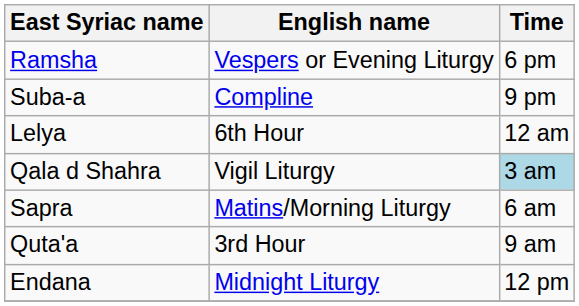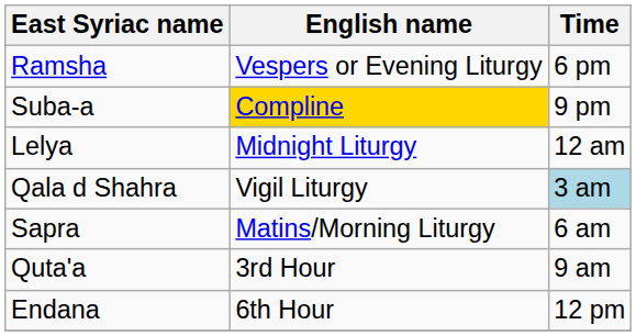 <table class="wikitable">
 <tr>
 <th>East Syriac name</th>
 <th>English name</th>
 <th>Time</th>
 </tr>
 <tr>
 <td><a href='#'>Ramsha</a></td>
 <td><a href='#'>Vespers</a> or Evening Liturgy</td>
 <td>6 pm</td>
 </tr>
 <tr>
 <td>Suba-a</td>
-<td><a href='#'>Compline</a></td>
+<td style="background: gold;"><a href='#'>Compline</a></td>
 <td>9 pm</td>
 </tr>
 <tr>
 <td>Lelya</td>
-<td>6th Hour</td>
+<td><a href='#'>Midnight Liturgy</a></td>
 <td>12 am</td>
 </tr>
 <tr>
 <td>Qala d Shahra</td>
 <td>Vigil Liturgy</td>
 <td style="background: lightblue;">3 am</td>
 </tr>
 <tr>
 <td>Sapra</td>
 <td><a href='#'>Matins</a>/Morning Liturgy</td>
 <td>6 am</td>
 </tr>
 <tr>
 <td>Quta'a</td>
 <td>3rd Hour</td>
 <td>9 am</td>
 </tr>
 <tr>
 <td>Endana</td>
-<td><a href='#'>Midnight Liturgy</a></td>
+<td>6th Hour</td>
 <td>12 pm</td>
 </tr>
 <tr>
 </tr>
 </table>
